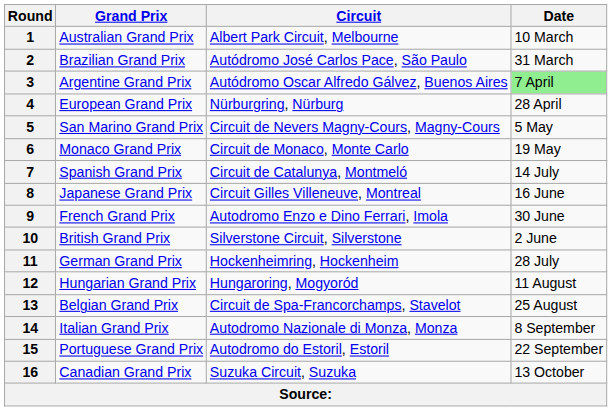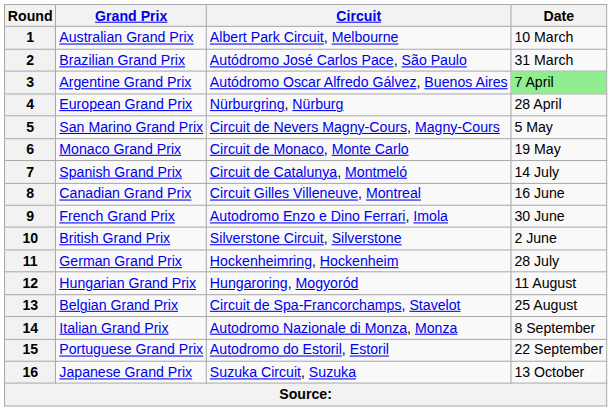 <table class="wikitable" style="font-size: 85%;">
 <tr>
 <th>Round</th>
 <th><a href='#'>Grand Prix</a></th>
 <th><a href='#'>Circuit</a></th>
 <th>Date</th>
 </tr>
 <tr>
 <th>1</th>
 <td><a href='#'>Australian Grand Prix</a></td>
 <td> <a href='#'>Albert Park Circuit</a>, <a href='#'>Melbourne</a></td>
 <td>10 March</td>
 </tr>
 <tr>
 <th>2</th>
 <td><a href='#'>Brazilian Grand Prix</a></td>
 <td> <a href='#'>Autódromo José Carlos Pace</a>, <a href='#'>São Paulo</a></td>
 <td>31 March</td>
 </tr>
 <tr>
 <th>3</th>
 <td><a href='#'>Argentine Grand Prix</a></td>
 <td> <a href='#'>Autódromo Oscar Alfredo Gálvez</a>, <a href='#'>Buenos Aires</a></td>
 <td style="background: lightgreen;">7 April</td>
 </tr>
 <tr>
 <th>4</th>
 <td><a href='#'>European Grand Prix</a></td>
 <td> <a href='#'>Nürburgring</a>, <a href='#'>Nürburg</a></td>
 <td>28 April</td>
 </tr>
 <tr>
 <th>5</th>
 <td><a href='#'>San Marino Grand Prix</a></td>
 <td> <a href='#'>Circuit de Nevers Magny-Cours</a>, <a href='#'>Magny-Cours</a></td>
 <td>5 May</td>
 </tr>
 <tr>
 <th>6</th>
 <td><a href='#'>Monaco Grand Prix</a></td>
 <td> <a href='#'>Circuit de Monaco</a>, <a href='#'>Monte Carlo</a></td>
 <td>19 May</td>
 </tr>
 <tr>
 <th>7</th>
 <td><a href='#'>Spanish Grand Prix</a></td>
 <td> <a href='#'>Circuit de Catalunya</a>, <a href='#'>Montmeló</a></td>
 <td>14 July</td>
 </tr>
 <tr>
 <th>8</th>
-<td><a href='#'>Japanese Grand Prix</a></td>
+<td><a href='#'>Canadian Grand Prix</a></td>
 <td> <a href='#'>Circuit Gilles Villeneuve</a>, <a href='#'>Montreal</a></td>
 <td>16 June</td>
 </tr>
 <tr>
 <th>9</th>
 <td><a href='#'>French Grand Prix</a></td>
 <td> <a href='#'>Autodromo Enzo e Dino Ferrari</a>, <a href='#'>Imola</a></td>
 <td>30 June</td>
 </tr>
 <tr>
 <th>10</th>
 <td><a href='#'>British Grand Prix</a></td>
 <td> <a href='#'>Silverstone Circuit</a>, <a href='#'>Silverstone</a></td>
 <td>2 June</td>
 </tr>
 <tr>
 <th>11</th>
 <td><a href='#'>German Grand Prix</a></td>
 <td> <a href='#'>Hockenheimring</a>, <a href='#'>Hockenheim</a></td>
 <td>28 July</td>
 </tr>
 <tr>
 <th>12</th>
 <td><a href='#'>Hungarian Grand Prix</a></td>
 <td> <a href='#'>Hungaroring</a>, <a href='#'>Mogyoród</a></td>
 <td>11 August</td>
 </tr>
 <tr>
 <th>13</th>
 <td><a href='#'>Belgian Grand Prix</a></td>
 <td> <a href='#'>Circuit de Spa-Francorchamps</a>, <a href='#'>Stavelot</a></td>
 <td>25 August</td>
 </tr>
 <tr>
 <th>14</th>
 <td><a href='#'>Italian Grand Prix</a></td>
 <td> <a href='#'>Autodromo Nazionale di Monza</a>, <a href='#'>Monza</a></td>
 <td>8 September</td>
 </tr>
 <tr>
 <th>15</th>
 <td><a href='#'>Portuguese Grand Prix</a></td>
 <td> <a href='#'>Autodromo do Estoril</a>, <a href='#'>Estoril</a></td>
 <td>22 September</td>
 </tr>
 <tr>
 <th>16</th>
-<td><a href='#'>Canadian Grand Prix</a></td>
+<td><a href='#'>Japanese Grand Prix</a></td>
 <td> <a href='#'>Suzuka Circuit</a>, <a href='#'>Suzuka</a></td>
 <td>13 October</td>
 </tr>
 <tr>
 <th colspan="4">Source:</th>
 </tr>
 </table>
